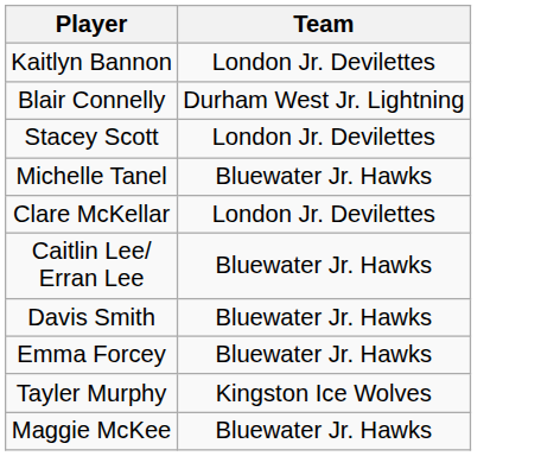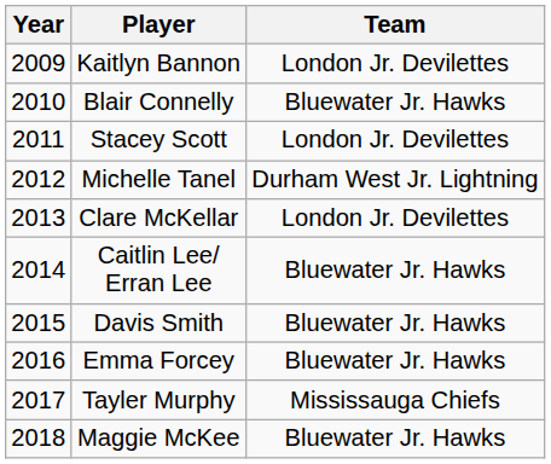 <table class="wikitable" style="text-align:center">
 <tr>
+<th>Year</th>
 <th>Player</th>
 <th>Team</th>
 </tr>
 <tr>
+<td>2009</td>
 <td>Kaitlyn Bannon</td>
 <td>London Jr. Devilettes</td>
 </tr>
 <tr>
+<td>2010</td>
 <td>Blair Connelly</td>
-<td>Durham West Jr. Lightning</td>
+<td>Bluewater Jr. Hawks</td>
 </tr>
 <tr>
+<td>2011</td>
 <td>Stacey Scott</td>
 <td>London Jr. Devilettes</td>
 </tr>
 <tr>
+<td>2012</td>
 <td>Michelle Tanel</td>
-<td>Bluewater Jr. Hawks</td>
+<td>Durham West Jr. Lightning</td>
 </tr>
 <tr>
+<td>2013</td>
 <td>Clare McKellar</td>
 <td>London Jr. Devilettes</td>
 </tr>
 <tr>
+<td>2014</td>
 <td>Caitlin Lee/<br>Erran Lee</td>
 <td>Bluewater Jr. Hawks</td>
 </tr>
 <tr>
+<td>2015</td>
 <td>Davis Smith</td>
 <td>Bluewater Jr. Hawks</td>
 </tr>
 <tr>
+<td>2016</td>
 <td>Emma Forcey</td>
 <td>Bluewater Jr. Hawks</td>
 </tr>
 <tr>
+<td>2017</td>
 <td>Tayler Murphy</td>
-<td>Kingston Ice Wolves</td>
+<td>Mississauga Chiefs</td>
 </tr>
 <tr>
+<td>2018</td>
 <td>Maggie McKee</td>
 <td>Bluewater Jr. Hawks</td>
 </tr>
 </table>
